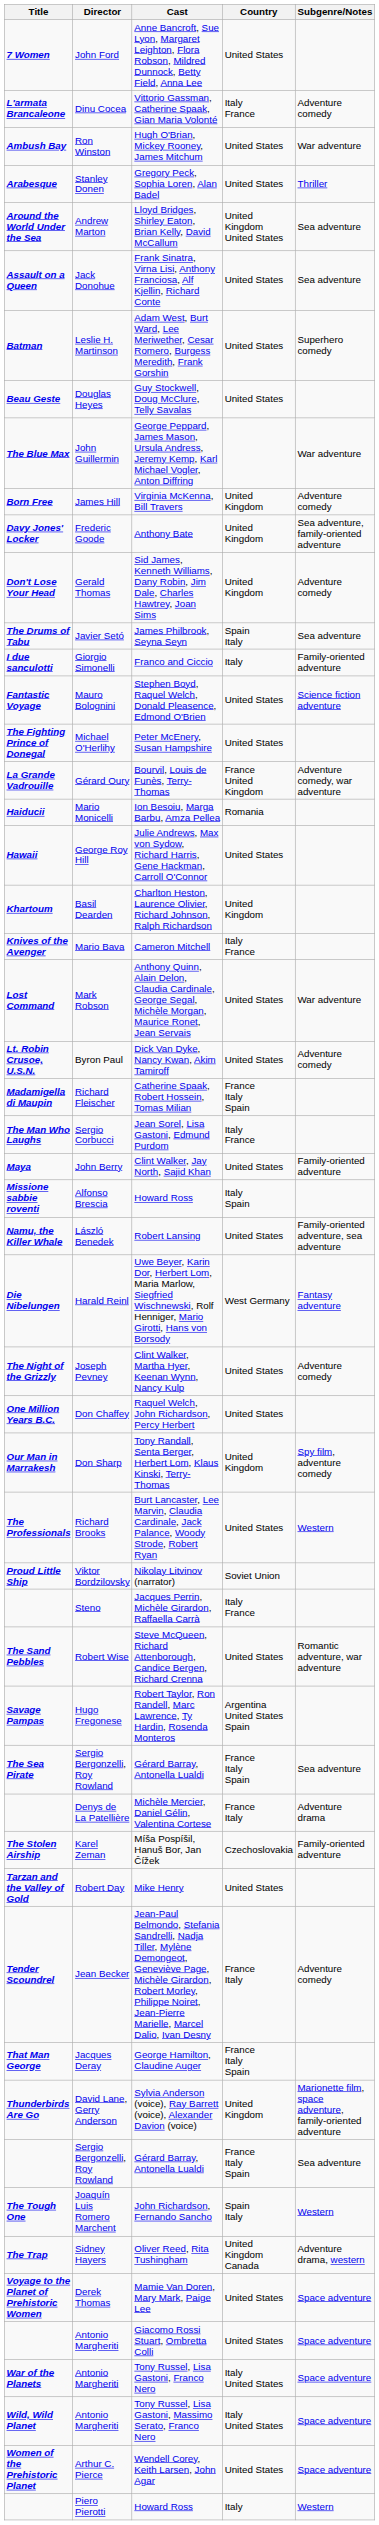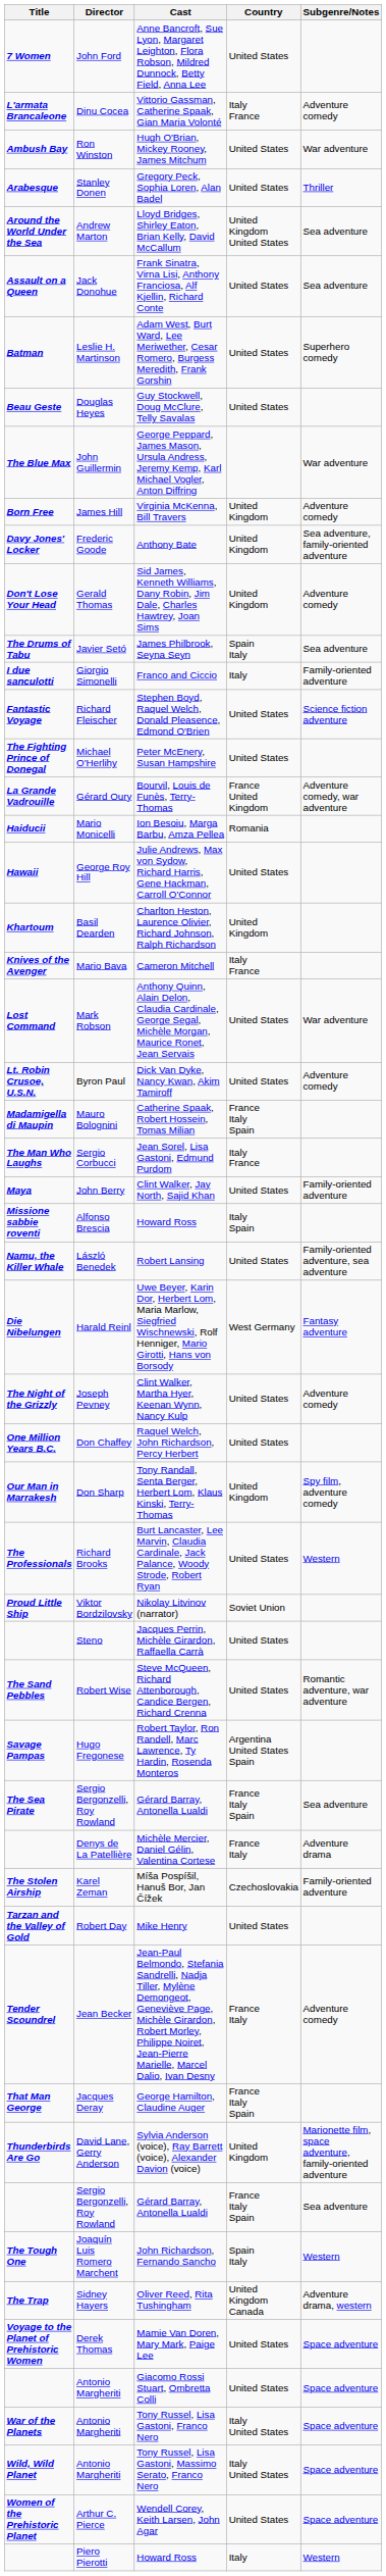 <table class="wikitable">
 <tr>
 <th>Title</th>
 <th>Director</th>
 <th style="width: 400px;">Cast</th>
 <th>Country</th>
 <th>Subgenre/Notes</th>
 </tr>
 <tr>
 <td><strong><em><a href='#'>7 Women</a></em></strong></td>
 <td><a href='#'>John Ford</a></td>
 <td><a href='#'>Anne Bancroft</a>, <a href='#'>Sue Lyon</a>, <a href='#'>Margaret Leighton</a>, <a href='#'>Flora Robson</a>, <a href='#'>Mildred Dunnock</a>, <a href='#'>Betty Field</a>, <a href='#'>Anna Lee</a></td>
 <td>United States</td>
 <td></td>
 </tr>
 <tr>
 <td><strong><em><a href='#'>L'armata Brancaleone</a></em></strong></td>
 <td><a href='#'>Dinu Cocea</a></td>
 <td><a href='#'>Vittorio Gassman</a>, <a href='#'>Catherine Spaak</a>, <a href='#'>Gian Maria Volonté</a></td>
 <td>Italy<br>France</td>
 <td>Adventure comedy</td>
 </tr>
 <tr>
 <td><strong><em><a href='#'>Ambush Bay</a></em></strong></td>
 <td><a href='#'>Ron Winston</a></td>
 <td><a href='#'>Hugh O'Brian</a>, <a href='#'>Mickey Rooney</a>, <a href='#'>James Mitchum</a></td>
 <td>United States</td>
 <td>War adventure</td>
 </tr>
 <tr>
 <td><strong><em><a href='#'>Arabesque</a></em></strong></td>
 <td><a href='#'>Stanley Donen</a></td>
 <td><a href='#'>Gregory Peck</a>, <a href='#'>Sophia Loren</a>, <a href='#'>Alan Badel</a></td>
 <td>United States</td>
 <td><a href='#'>Thriller</a></td>
 </tr>
 <tr>
 <td><strong><em><a href='#'>Around the World Under the Sea</a></em></strong></td>
 <td><a href='#'>Andrew Marton</a></td>
 <td><a href='#'>Lloyd Bridges</a>, <a href='#'>Shirley Eaton</a>, <a href='#'>Brian Kelly</a>, <a href='#'>David McCallum</a></td>
 <td>United Kingdom<br>United States</td>
 <td>Sea adventure</td>
 </tr>
 <tr>
 <td><strong><em><a href='#'>Assault on a Queen</a></em></strong></td>
 <td><a href='#'>Jack Donohue</a></td>
 <td><a href='#'>Frank Sinatra</a>, <a href='#'>Virna Lisi</a>, <a href='#'>Anthony Franciosa</a>, <a href='#'>Alf Kjellin</a>, <a href='#'>Richard Conte</a></td>
 <td>United States</td>
 <td>Sea adventure</td>
 </tr>
 <tr>
 <td><strong><em><a href='#'>Batman</a></em></strong></td>
 <td><a href='#'>Leslie H. Martinson</a></td>
 <td><a href='#'>Adam West</a>, <a href='#'>Burt Ward</a>, <a href='#'>Lee Meriwether</a>, <a href='#'>Cesar Romero</a>, <a href='#'>Burgess Meredith</a>, <a href='#'>Frank Gorshin</a></td>
 <td>United States</td>
 <td>Superhero comedy</td>
 </tr>
 <tr>
 <td><strong><em><a href='#'>Beau Geste</a></em></strong></td>
 <td><a href='#'>Douglas Heyes</a></td>
 <td><a href='#'>Guy Stockwell</a>, <a href='#'>Doug McClure</a>, <a href='#'>Telly Savalas</a></td>
 <td>United States</td>
 <td></td>
 </tr>
 <tr>
 <td><strong><em><a href='#'>The Blue Max</a></em></strong></td>
 <td><a href='#'>John Guillermin</a></td>
 <td><a href='#'>George Peppard</a>, <a href='#'>James Mason</a>, <a href='#'>Ursula Andress</a>, <a href='#'>Jeremy Kemp</a>, <a href='#'>Karl Michael Vogler</a>, <a href='#'>Anton Diffring</a></td>
 <td></td>
 <td>War adventure</td>
 </tr>
 <tr>
 <td><strong><em><a href='#'>Born Free</a></em></strong></td>
 <td><a href='#'>James Hill</a></td>
 <td><a href='#'>Virginia McKenna</a>, <a href='#'>Bill Travers</a></td>
 <td>United Kingdom</td>
 <td>Adventure comedy</td>
 </tr>
 <tr>
 <td><strong><em><a href='#'>Davy Jones' Locker</a></em></strong></td>
 <td><a href='#'>Frederic Goode</a></td>
 <td><a href='#'>Anthony Bate</a></td>
 <td>United Kingdom</td>
 <td>Sea adventure, family-oriented adventure</td>
 </tr>
 <tr>
 <td><strong><em><a href='#'>Don't Lose Your Head</a></em></strong></td>
 <td><a href='#'>Gerald Thomas</a></td>
 <td><a href='#'>Sid James</a>, <a href='#'>Kenneth Williams</a>, <a href='#'>Dany Robin</a>, <a href='#'>Jim Dale</a>, <a href='#'>Charles Hawtrey</a>, <a href='#'>Joan Sims</a></td>
 <td>United Kingdom</td>
 <td>Adventure comedy</td>
 </tr>
 <tr>
 <td><strong><em><a href='#'>The Drums of Tabu</a></em></strong></td>
 <td><a href='#'>Javier Setó</a></td>
 <td><a href='#'>James Philbrook</a>, <a href='#'>Seyna Seyn</a></td>
 <td>Spain<br>Italy</td>
 <td>Sea adventure</td>
 </tr>
 <tr>
 <td><strong><em><a href='#'>I due sanculotti</a></em></strong></td>
 <td><a href='#'>Giorgio Simonelli</a></td>
 <td><a href='#'>Franco and Ciccio</a></td>
 <td>Italy</td>
 <td>Family-oriented adventure</td>
 </tr>
 <tr>
 <td><strong><em><a href='#'>Fantastic Voyage</a></em></strong></td>
-<td><a href='#'>Mauro Bolognini</a></td>
+<td><a href='#'>Richard Fleischer</a></td>
 <td><a href='#'>Stephen Boyd</a>, <a href='#'>Raquel Welch</a>, <a href='#'>Donald Pleasence</a>, <a href='#'>Edmond O'Brien</a></td>
 <td>United States</td>
 <td><a href='#'>Science fiction adventure</a></td>
 </tr>
 <tr>
 <td><strong><em><a href='#'>The Fighting Prince of Donegal</a></em></strong></td>
 <td><a href='#'>Michael O'Herlihy</a></td>
 <td><a href='#'>Peter McEnery</a>, <a href='#'>Susan Hampshire</a></td>
 <td>United States</td>
 <td></td>
 </tr>
 <tr>
 <td><strong><em><a href='#'>La Grande Vadrouille</a></em></strong></td>
 <td><a href='#'>Gérard Oury</a></td>
 <td><a href='#'>Bourvil</a>, <a href='#'>Louis de Funès</a>, <a href='#'>Terry-Thomas</a></td>
 <td>France<br>United Kingdom</td>
 <td>Adventure comedy, war adventure</td>
 </tr>
 <tr>
 <td><strong><em><a href='#'>Haiducii</a></em></strong></td>
 <td><a href='#'>Mario Monicelli</a></td>
 <td><a href='#'>Ion Besoiu</a>, <a href='#'>Marga Barbu</a>, <a href='#'>Amza Pellea</a></td>
 <td>Romania</td>
 <td></td>
 </tr>
 <tr>
 <td><strong><em><a href='#'>Hawaii</a></em></strong></td>
 <td><a href='#'>George Roy Hill</a></td>
 <td><a href='#'>Julie Andrews</a>, <a href='#'>Max von Sydow</a>, <a href='#'>Richard Harris</a>, <a href='#'>Gene Hackman</a>, <a href='#'>Carroll O'Connor</a></td>
 <td>United States</td>
 <td></td>
 </tr>
 <tr>
 <td><strong><em><a href='#'>Khartoum</a></em></strong></td>
 <td><a href='#'>Basil Dearden</a></td>
 <td><a href='#'>Charlton Heston</a>, <a href='#'>Laurence Olivier</a>, <a href='#'>Richard Johnson</a>, <a href='#'>Ralph Richardson</a></td>
 <td>United Kingdom</td>
 <td></td>
 </tr>
 <tr>
 <td><strong><em><a href='#'>Knives of the Avenger</a></em></strong></td>
 <td><a href='#'>Mario Bava</a></td>
 <td><a href='#'>Cameron Mitchell</a></td>
 <td>Italy<br>France</td>
 <td></td>
 </tr>
 <tr>
 <td><strong><em><a href='#'>Lost Command</a></em></strong></td>
 <td><a href='#'>Mark Robson</a></td>
 <td><a href='#'>Anthony Quinn</a>, <a href='#'>Alain Delon</a>, <a href='#'>Claudia Cardinale</a>, <a href='#'>George Segal</a>, <a href='#'>Michèle Morgan</a>, <a href='#'>Maurice Ronet</a>, <a href='#'>Jean Servais</a></td>
 <td>United States</td>
 <td>War adventure</td>
 </tr>
 <tr>
 <td><strong><em><a href='#'>Lt. Robin Crusoe, U.S.N.</a></em></strong></td>
 <td>Byron Paul</td>
 <td><a href='#'>Dick Van Dyke</a>, <a href='#'>Nancy Kwan</a>, <a href='#'>Akim Tamiroff</a></td>
 <td>United States</td>
 <td>Adventure comedy</td>
 </tr>
 <tr>
 <td><strong><em><a href='#'>Madamigella di Maupin</a></em></strong></td>
-<td><a href='#'>Richard Fleischer</a></td>
+<td><a href='#'>Mauro Bolognini</a></td>
 <td><a href='#'>Catherine Spaak</a>, <a href='#'>Robert Hossein</a>, <a href='#'>Tomas Milian</a></td>
 <td>France<br>Italy<br>Spain</td>
 <td></td>
 </tr>
 <tr>
 <td><strong><em><a href='#'>The Man Who Laughs</a></em></strong></td>
 <td><a href='#'>Sergio Corbucci</a></td>
 <td><a href='#'>Jean Sorel</a>, <a href='#'>Lisa Gastoni</a>, <a href='#'>Edmund Purdom</a></td>
 <td>Italy<br>France</td>
 <td></td>
 </tr>
 <tr>
 <td><strong><em><a href='#'>Maya</a></em></strong></td>
 <td><a href='#'>John Berry</a></td>
 <td><a href='#'>Clint Walker</a>, <a href='#'>Jay North</a>, <a href='#'>Sajid Khan</a></td>
 <td>United States</td>
 <td>Family-oriented adventure</td>
 </tr>
 <tr>
 <td><strong><em><a href='#'>Missione sabbie roventi</a></em></strong></td>
 <td><a href='#'>Alfonso Brescia</a></td>
 <td><a href='#'>Howard Ross</a></td>
 <td>Italy<br>Spain</td>
 <td></td>
 </tr>
 <tr>
 <td><strong><em><a href='#'>Namu, the Killer Whale</a></em></strong></td>
 <td><a href='#'>László Benedek</a></td>
 <td><a href='#'>Robert Lansing</a></td>
 <td>United States</td>
 <td>Family-oriented adventure, sea adventure</td>
 </tr>
 <tr>
 <td><strong><em><a href='#'>Die Nibelungen</a></em></strong></td>
 <td><a href='#'>Harald Reinl</a></td>
 <td><a href='#'>Uwe Beyer</a>, <a href='#'>Karin Dor</a>, <a href='#'>Herbert Lom</a>, Maria Marlow, <a href='#'>Siegfried Wischnewski</a>, Rolf Henniger, <a href='#'>Mario Girotti</a>, <a href='#'>Hans von Borsody</a></td>
 <td>West Germany</td>
 <td><a href='#'>Fantasy adventure</a></td>
 </tr>
 <tr>
 <td><strong><em><a href='#'>The Night of the Grizzly</a></em></strong></td>
 <td><a href='#'>Joseph Pevney</a></td>
 <td><a href='#'>Clint Walker</a>, <a href='#'>Martha Hyer</a>, <a href='#'>Keenan Wynn</a>, <a href='#'>Nancy Kulp</a></td>
 <td>United States</td>
 <td>Adventure comedy</td>
 </tr>
 <tr>
 <td><strong><em><a href='#'>One Million Years B.C.</a></em></strong></td>
 <td><a href='#'>Don Chaffey</a></td>
 <td><a href='#'>Raquel Welch</a>, <a href='#'>John Richardson</a>, <a href='#'>Percy Herbert</a></td>
 <td>United States</td>
 <td></td>
 </tr>
 <tr>
 <td><strong><em><a href='#'>Our Man in Marrakesh</a></em></strong></td>
 <td><a href='#'>Don Sharp</a></td>
 <td><a href='#'>Tony Randall</a>, <a href='#'>Senta Berger</a>, <a href='#'>Herbert Lom</a>, <a href='#'>Klaus Kinski</a>, <a href='#'>Terry-Thomas</a></td>
 <td>United Kingdom</td>
 <td><a href='#'>Spy film</a>, adventure comedy</td>
 </tr>
 <tr>
 <td><strong><em><a href='#'>The Professionals</a></em></strong></td>
 <td><a href='#'>Richard Brooks</a></td>
 <td><a href='#'>Burt Lancaster</a>, <a href='#'>Lee Marvin</a>, <a href='#'>Claudia Cardinale</a>, <a href='#'>Jack Palance</a>, <a href='#'>Woody Strode</a>, <a href='#'>Robert Ryan</a></td>
 <td>United States</td>
 <td><a href='#'>Western</a></td>
 </tr>
 <tr>
 <td><strong><em><a href='#'>Proud Little Ship</a></em></strong></td>
 <td><a href='#'>Viktor Bordzilovsky</a></td>
 <td><a href='#'>Nikolay Litvinov</a> (narrator)</td>
 <td>Soviet Union</td>
 <td></td>
 </tr>
 <tr>
 <td><strong><em></em></strong></td>
 <td><a href='#'>Steno</a></td>
 <td><a href='#'>Jacques Perrin</a>, <a href='#'>Michèle Girardon</a>, <a href='#'>Raffaella Carrà</a></td>
-<td>Italy<br>France</td>
+<td>United States</td>
 <td></td>
 </tr>
 <tr>
 <td><strong><em><a href='#'>The Sand Pebbles</a></em></strong></td>
 <td><a href='#'>Robert Wise</a></td>
 <td><a href='#'>Steve McQueen</a>, <a href='#'>Richard Attenborough</a>, <a href='#'>Candice Bergen</a>, <a href='#'>Richard Crenna</a></td>
 <td>United States</td>
 <td>Romantic adventure, war adventure</td>
 </tr>
 <tr>
 <td><strong><em><a href='#'>Savage Pampas</a></em></strong></td>
 <td><a href='#'>Hugo Fregonese</a></td>
 <td><a href='#'>Robert Taylor</a>, <a href='#'>Ron Randell</a>, <a href='#'>Marc Lawrence</a>, <a href='#'>Ty Hardin</a>, <a href='#'>Rosenda Monteros</a></td>
 <td>Argentina<br>United States<br>Spain</td>
 <td></td>
 </tr>
 <tr>
 <td><strong><em><a href='#'>The Sea Pirate</a></em></strong></td>
 <td><a href='#'>Sergio Bergonzelli</a>, <a href='#'>Roy Rowland</a></td>
 <td><a href='#'>Gérard Barray</a>, <a href='#'>Antonella Lualdi</a></td>
 <td>France<br>Italy<br>Spain</td>
 <td>Sea adventure</td>
 </tr>
 <tr>
 <td><strong><em></em></strong></td>
 <td><a href='#'>Denys de La Patellière</a></td>
 <td><a href='#'>Michèle Mercier</a>, <a href='#'>Daniel Gélin</a>, <a href='#'>Valentina Cortese</a></td>
 <td>France<br>Italy</td>
 <td>Adventure drama</td>
 </tr>
 <tr>
 <td><strong><em><a href='#'>The Stolen Airship</a></em></strong></td>
 <td><a href='#'>Karel Zeman</a></td>
 <td>Míša Pospíšil, Hanuš Bor, Jan Čížek</td>
 <td>Czechoslovakia</td>
 <td>Family-oriented adventure</td>
 </tr>
 <tr>
 <td><strong><em><a href='#'>Tarzan and the Valley of Gold</a></em></strong></td>
 <td><a href='#'>Robert Day</a></td>
 <td><a href='#'>Mike Henry</a></td>
 <td>United States</td>
 <td></td>
 </tr>
 <tr>
 <td><strong><em><a href='#'>Tender Scoundrel</a></em></strong></td>
 <td><a href='#'>Jean Becker</a></td>
 <td><a href='#'>Jean-Paul Belmondo</a>, <a href='#'>Stefania Sandrelli</a>, <a href='#'>Nadja Tiller</a>, <a href='#'>Mylène Demongeot</a>, <a href='#'>Geneviève Page</a>, <a href='#'>Michèle Girardon</a>, <a href='#'>Robert Morley</a>, <a href='#'>Philippe Noiret</a>, <a href='#'>Jean-Pierre Marielle</a>, <a href='#'>Marcel Dalio</a>, <a href='#'>Ivan Desny</a></td>
 <td>France<br>Italy</td>
 <td>Adventure comedy</td>
 </tr>
 <tr>
 <td><strong><em><a href='#'>That Man George</a></em></strong></td>
 <td><a href='#'>Jacques Deray</a></td>
 <td><a href='#'>George Hamilton</a>, <a href='#'>Claudine Auger</a></td>
 <td>France<br>Italy<br>Spain</td>
 <td></td>
 </tr>
 <tr>
 <td><strong><em><a href='#'>Thunderbirds Are Go</a></em></strong></td>
 <td><a href='#'>David Lane</a>, <a href='#'>Gerry Anderson</a></td>
 <td><a href='#'>Sylvia Anderson</a> (voice), <a href='#'>Ray Barrett</a> (voice), <a href='#'>Alexander Davion</a> (voice)</td>
 <td>United Kingdom</td>
 <td><a href='#'>Marionette film</a>, <a href='#'>space adventure</a>, family-oriented adventure</td>
 </tr>
 <tr>
 <td><strong><em></em></strong></td>
 <td><a href='#'>Sergio Bergonzelli</a>, <a href='#'>Roy Rowland</a></td>
 <td><a href='#'>Gérard Barray</a>, <a href='#'>Antonella Lualdi</a></td>
 <td>France<br>Italy<br>Spain</td>
 <td>Sea adventure</td>
 </tr>
 <tr>
 <td><strong><em><a href='#'>The Tough One</a></em></strong></td>
 <td><a href='#'>Joaquín Luis Romero Marchent</a></td>
 <td><a href='#'>John Richardson</a>, <a href='#'>Fernando Sancho</a></td>
 <td>Spain<br>Italy</td>
 <td><a href='#'>Western</a></td>
 </tr>
 <tr>
 <td><strong><em><a href='#'>The Trap</a></em></strong></td>
 <td><a href='#'>Sidney Hayers</a></td>
 <td><a href='#'>Oliver Reed</a>, <a href='#'>Rita Tushingham</a></td>
 <td>United Kingdom<br>Canada</td>
 <td>Adventure drama, <a href='#'>western</a></td>
 </tr>
 <tr>
 <td><strong><em><a href='#'>Voyage to the Planet of Prehistoric Women</a></em></strong></td>
 <td><a href='#'>Derek Thomas</a></td>
 <td><a href='#'>Mamie Van Doren</a>, <a href='#'>Mary Mark</a>, <a href='#'>Paige Lee</a></td>
 <td>United States</td>
 <td><a href='#'>Space adventure</a></td>
 </tr>
 <tr>
 <td><strong><em></em></strong></td>
 <td><a href='#'>Antonio Margheriti</a></td>
 <td><a href='#'>Giacomo Rossi Stuart</a>, <a href='#'>Ombretta Colli</a></td>
 <td Italy>United States</td>
 <td><a href='#'>Space adventure</a></td>
 </tr>
 <tr>
 <td><strong><em><a href='#'>War of the Planets</a></em></strong></td>
 <td><a href='#'>Antonio Margheriti</a></td>
 <td><a href='#'>Tony Russel</a>, <a href='#'>Lisa Gastoni</a>, <a href='#'>Franco Nero</a></td>
 <td>Italy<br>United States</td>
 <td><a href='#'>Space adventure</a></td>
 </tr>
 <tr>
 <td><strong><em><a href='#'>Wild, Wild Planet</a></em></strong></td>
 <td><a href='#'>Antonio Margheriti</a></td>
 <td><a href='#'>Tony Russel</a>, <a href='#'>Lisa Gastoni</a>, <a href='#'>Massimo Serato</a>, <a href='#'>Franco Nero</a></td>
 <td>Italy<br>United States</td>
 <td><a href='#'>Space adventure</a></td>
 </tr>
 <tr>
 <td><strong><em><a href='#'>Women of the Prehistoric Planet</a></em></strong></td>
 <td><a href='#'>Arthur C. Pierce</a></td>
 <td><a href='#'>Wendell Corey</a>, <a href='#'>Keith Larsen</a>, <a href='#'>John Agar</a></td>
 <td>United States</td>
 <td><a href='#'>Space adventure</a></td>
 </tr>
 <tr>
 <td><strong><em></em></strong></td>
 <td><a href='#'>Piero Pierotti</a></td>
 <td><a href='#'>Howard Ross</a></td>
 <td>Italy</td>
 <td><a href='#'>Western</a></td>
 </tr>
 </table>
